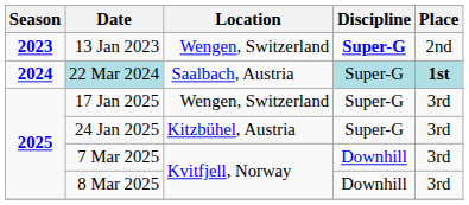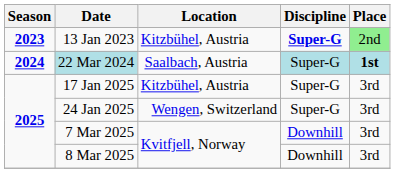 <table class=wikitable style="text-align:center">
 <tr>
 <th>Season</th>
 <th>Date</th>
 <th>Location</th>
 <th>Discipline</th>
 <th>Place</th>
 </tr>
 <tr>
 <td><strong><a href='#'>2023</a></strong></td>
 <td align="right">13 Jan 2023</td>
-<td align=left>   <a href='#'>Wengen</a>, Switzerland</td>
+<td align="left"> <a href='#'>Kitzbühel</a>, Austria</td>
 <td><strong><a href='#'>Super-G</a></strong></td>
-<td>2nd</td>
+<td style="background: lightgreen;">2nd</td>
 </tr>
 <tr>
 <td><strong><a href='#'>2024</a></strong></td>
 <td align=right bgcolor="#BOEOE6">22 Mar 2024</td>
 <td align=left> <a href='#'>Saalbach</a>, Austria</td>
 <td bgcolor="#BOEOE6">Super-G</td>
 <td bgcolor="#BOEOE6"><strong>1st</strong></td>
 </tr>
 <tr>
 <td rowspan=4><strong><a href='#'>2025</a></strong></td>
 <td align="right">17 Jan 2025</td>
-<td align=left>   Wengen, Switzerland</td>
+<td align="left"> <a href='#'>Kitzbühel</a>, Austria</td>
 <td>Super-G</td>
 <td>3rd</td>
 </tr>
 <tr>
 <td align="right">24 Jan 2025</td>
-<td align="left"> <a href='#'>Kitzbühel</a>, Austria</td>
+<td align=left>   <a href='#'>Wengen</a>, Switzerland</td>
 <td>Super-G</td>
 <td>3rd</td>
 </tr>
 <tr>
 <td align="right">7 Mar 2025</td>
 <td align="left" rowspan=2> <a href='#'>Kvitfjell</a>, Norway</td>
 <td><a href='#'>Downhill</a></td>
 <td>3rd</td>
 </tr>
 <tr>
 <td align="right">8 Mar 2025</td>
 <td>Downhill</td>
 <td>3rd</td>
 </tr>
 <tr>
 </tr>
 </table>
